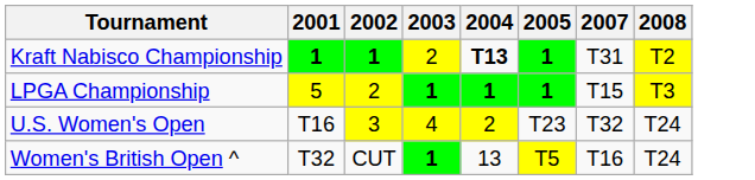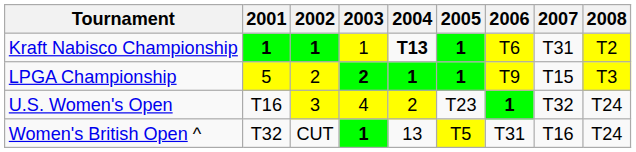 <table class="wikitable" style="font-size:95%;text-align:center;">
 <tr>
 <th>Tournament</th>
 <th>2001</th>
 <th>2002</th>
 <th>2003</th>
 <th>2004</th>
 <th>2005</th>
+<th>2006</th>
 <th>2007</th>
 <th>2008</th>
 </tr>
 <tr>
 <td align=left><a href='#'>Kraft Nabisco Championship</a></td>
 <td style="background:lime;"><strong>1</strong></td>
 <td style="background:lime;"><strong>1</strong></td>
-<td style="background:yellow;">2</td>
+<td style="background:yellow;">1</td>
 <td><strong>T13</strong></td>
 <td style="background:lime;"><strong>1</strong></td>
+<td style="background:yellow;">T6</td>
 <td>T31</td>
 <td style="background:yellow;">T2</td>
 </tr>
 <tr>
 <td align=left><a href='#'>LPGA Championship</a></td>
 <td style="background:yellow;">5</td>
 <td style="background:yellow;">2</td>
+<td style="background:lime;"><strong>2</strong></td>
 <td style="background:lime;"><strong>1</strong></td>
 <td style="background:lime;"><strong>1</strong></td>
-<td style="background:lime;"><strong>1</strong></td>
+<td style="background:yellow;">T9</td>
 <td>T15</td>
 <td style="background:yellow;">T3</td>
 </tr>
 <tr>
 <td align=left><a href='#'>U.S. Women's Open</a></td>
 <td>T16</td>
 <td style="background:yellow;">3</td>
 <td style="background:yellow;">4</td>
 <td style="background:yellow;">2</td>
 <td>T23</td>
+<td style="background:lime;"><strong>1</strong></td>
 <td>T32</td>
 <td>T24</td>
 </tr>
 <tr>
 <td align=left><a href='#'>Women's British Open</a> ^</td>
 <td>T32</td>
 <td>CUT</td>
 <td style="background:lime;"><strong>1</strong></td>
 <td>13</td>
 <td style="background:yellow;">T5</td>
+<td>T31</td>
 <td>T16</td>
 <td>T24</td>
 </tr>
 </table>
